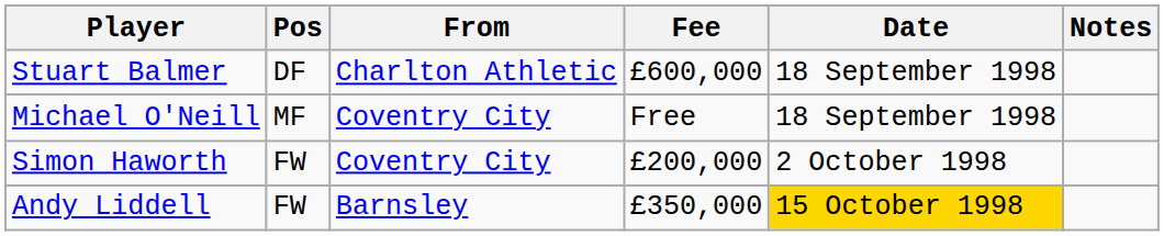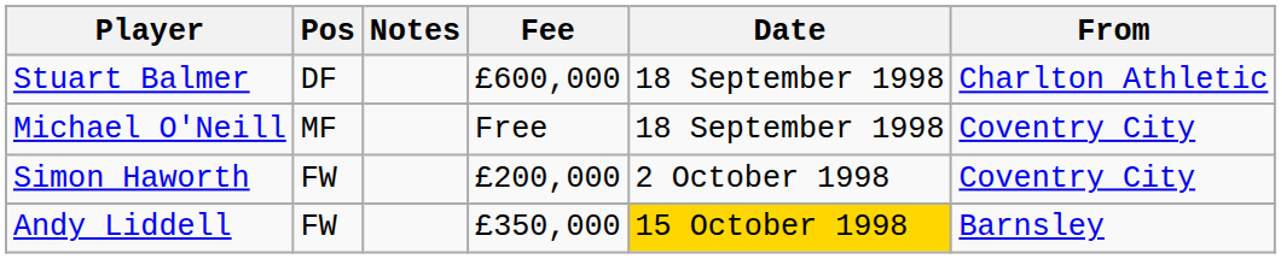 <table class="wikitable">
 <tr>
 <th>Player</th>
 <th>Pos</th>
-<th>From</th>
+<th>Notes</th>
 <th>Fee</th>
 <th>Date</th>
-<th>Notes</th>
+<th>From</th>
 </tr>
 <tr>
 <td><a href='#'>Stuart Balmer</a></td>
 <td>DF</td>
-<td><a href='#'>Charlton Athletic</a></td>
+<td></td>
 <td>£600,000</td>
 <td>18 September 1998</td>
-<td></td>
+<td><a href='#'>Charlton Athletic</a></td>
 </tr>
 <tr>
 <td><a href='#'>Michael O'Neill</a></td>
 <td>MF</td>
-<td><a href='#'>Coventry City</a></td>
+<td></td>
 <td>Free</td>
 <td>18 September 1998</td>
-<td></td>
+<td><a href='#'>Coventry City</a></td>
 </tr>
 <tr>
 <td><a href='#'>Simon Haworth</a></td>
 <td>FW</td>
-<td><a href='#'>Coventry City</a></td>
+<td></td>
 <td>£200,000</td>
 <td>2 October 1998</td>
-<td></td>
+<td><a href='#'>Coventry City</a></td>
 </tr>
 <tr>
 <td><a href='#'>Andy Liddell</a></td>
 <td>FW</td>
-<td><a href='#'>Barnsley</a></td>
+<td></td>
 <td>£350,000</td>
 <td style="background: gold;">15 October 1998</td>
-<td></td>
+<td><a href='#'>Barnsley</a></td>
 </tr>
 </table>
